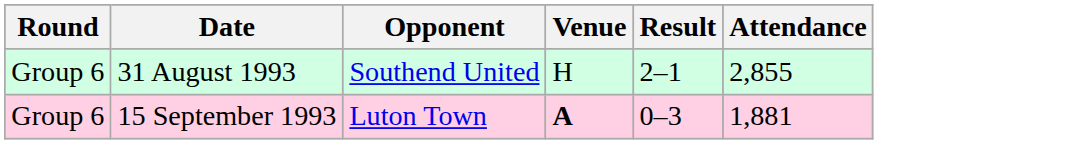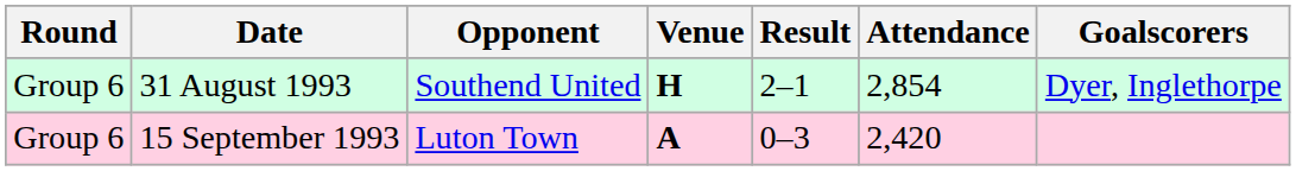 <table class="wikitable">
 <tr>
 <th>Round</th>
 <th>Date</th>
 <th>Opponent</th>
 <th>Venue</th>
 <th>Result</th>
 <th>Attendance</th>
+<th>Goalscorers</th>
 </tr>
 <tr style="background:#d0ffe3;">
 <td>Group 6</td>
 <td>31 August 1993</td>
 <td><a href='#'>Southend United</a></td>
-<td>H</td>
+<td><strong>H</strong></td>
 <td>2–1</td>
-<td>2,855</td>
+<td>2,854</td>
+<td><a href='#'>Dyer</a>, <a href='#'>Inglethorpe</a></td>
 </tr>
 <tr style="background:#ffd0e3;">
 <td>Group 6</td>
 <td>15 September 1993</td>
 <td><a href='#'>Luton Town</a></td>
 <td><strong>A</strong></td>
 <td>0–3</td>
-<td>1,881</td>
+<td>2,420</td>
+<td></td>
 </tr>
 </table>
